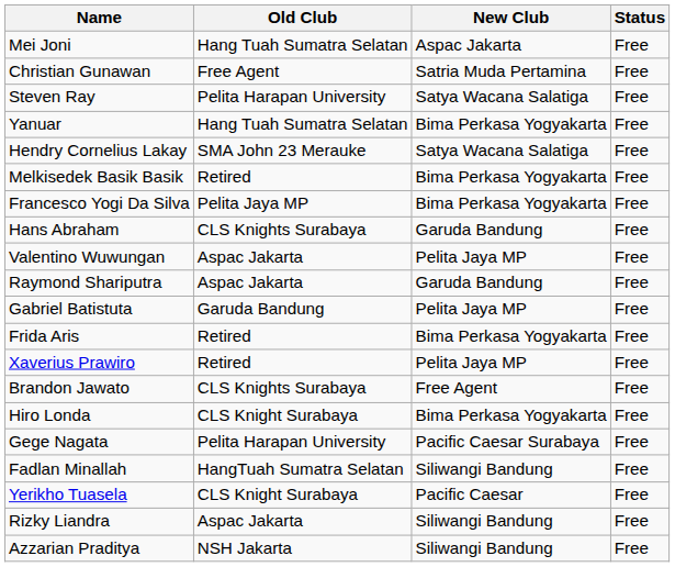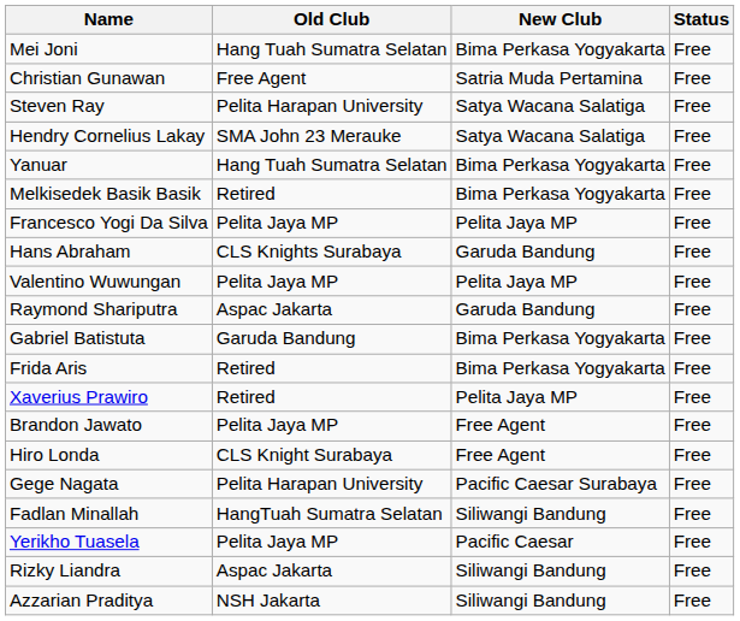 <table class="wikitable">
 <tr>
 <th>Name</th>
 <th>Old Club</th>
 <th>New Club</th>
 <th>Status</th>
 </tr>
 <tr>
 <td> Mei Joni</td>
 <td>Hang Tuah Sumatra Selatan</td>
-<td>Aspac Jakarta</td>
+<td>Bima Perkasa Yogyakarta</td>
 <td>Free</td>
 </tr>
 <tr>
 <td> Christian Gunawan</td>
 <td>Free Agent</td>
 <td>Satria Muda Pertamina</td>
 <td>Free</td>
 </tr>
 <tr>
 <td> Steven Ray</td>
 <td>Pelita Harapan University</td>
 <td>Satya Wacana Salatiga</td>
 <td>Free</td>
 </tr>
 <tr>
+<td> Hendry Cornelius Lakay</td>
+<td>SMA John 23 Merauke</td>
+<td>Satya Wacana Salatiga</td>
+<td>Free</td>
+</tr>
+<tr>
 <td> Yanuar</td>
 <td>Hang Tuah Sumatra Selatan</td>
 <td>Bima Perkasa Yogyakarta</td>
-<td>Free</td>
-</tr>
-<tr>
-<td> Hendry Cornelius Lakay</td>
-<td>SMA John 23 Merauke</td>
-<td>Satya Wacana Salatiga</td>
 <td>Free</td>
 </tr>
 <tr>
 <td> Melkisedek Basik Basik</td>
 <td>Retired</td>
 <td>Bima Perkasa Yogyakarta</td>
 <td>Free</td>
 </tr>
 <tr>
 <td> Francesco Yogi Da Silva</td>
 <td>Pelita Jaya MP</td>
-<td>Bima Perkasa Yogyakarta</td>
+<td>Pelita Jaya MP</td>
 <td>Free</td>
 </tr>
 <tr>
 <td> Hans Abraham</td>
 <td>CLS Knights Surabaya</td>
 <td>Garuda Bandung</td>
 <td>Free</td>
 </tr>
 <tr>
 <td> Valentino Wuwungan</td>
-<td>Aspac Jakarta</td>
+<td>Pelita Jaya MP</td>
 <td>Pelita Jaya MP</td>
 <td>Free</td>
 </tr>
 <tr>
 <td> Raymond Shariputra</td>
 <td>Aspac Jakarta</td>
 <td>Garuda Bandung</td>
 <td>Free</td>
 </tr>
 <tr>
 <td> Gabriel Batistuta</td>
 <td>Garuda Bandung</td>
-<td>Pelita Jaya MP</td>
+<td>Bima Perkasa Yogyakarta</td>
 <td>Free</td>
 </tr>
 <tr>
 <td> Frida Aris</td>
 <td>Retired</td>
 <td>Bima Perkasa Yogyakarta</td>
 <td>Free</td>
 </tr>
 <tr>
 <td> <a href='#'>Xaverius Prawiro</a></td>
 <td>Retired</td>
 <td>Pelita Jaya MP</td>
 <td>Free</td>
 </tr>
 <tr>
 <td> Brandon Jawato</td>
-<td>CLS Knights Surabaya</td>
+<td>Pelita Jaya MP</td>
 <td>Free Agent</td>
 <td>Free</td>
 </tr>
 <tr>
 <td> Hiro Londa</td>
 <td>CLS Knight Surabaya</td>
-<td>Bima Perkasa Yogyakarta</td>
+<td>Free Agent</td>
 <td>Free</td>
 </tr>
 <tr>
 <td> Gege Nagata</td>
 <td>Pelita Harapan University</td>
 <td>Pacific Caesar Surabaya</td>
 <td>Free</td>
 </tr>
 <tr>
 <td> Fadlan Minallah</td>
 <td>HangTuah Sumatra Selatan</td>
 <td>Siliwangi Bandung</td>
 <td>Free</td>
 </tr>
 <tr>
 <td> <a href='#'>Yerikho Tuasela</a></td>
-<td>CLS Knight Surabaya</td>
+<td>Pelita Jaya MP</td>
 <td>Pacific Caesar</td>
 <td>Free</td>
 </tr>
 <tr>
 <td> Rizky Liandra</td>
 <td>Aspac Jakarta</td>
 <td>Siliwangi Bandung</td>
 <td>Free</td>
 </tr>
 <tr>
 <td> Azzarian Praditya</td>
 <td>NSH Jakarta</td>
 <td>Siliwangi Bandung</td>
 <td>Free</td>
 </tr>
 </table>
